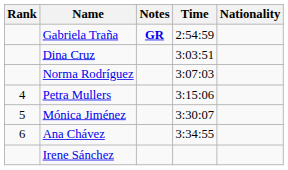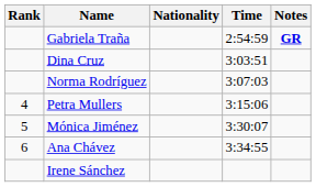 <table class="wikitable sortable" style="text-align:center">
 <tr>
 <th>Rank</th>
 <th>Name</th>
+<th>Nationality</th>
+<th>Time</th>
 <th>Notes</th>
-<th>Time</th>
-<th>Nationality</th>
 </tr>
 <tr>
 <td></td>
 <td align=left><a href='#'>Gabriela Traña</a></td>
+<td align=left></td>
+<td>2:54:59</td>
 <td><strong><a href='#'>GR</a></strong></td>
-<td>2:54:59</td>
-<td align=left></td>
 </tr>
 <tr>
 <td></td>
 <td align=left><a href='#'>Dina Cruz</a></td>
+<td align=left></td>
+<td>3:03:51</td>
 <td></td>
-<td>3:03:51</td>
-<td align=left></td>
 </tr>
 <tr>
 <td></td>
 <td align=left><a href='#'>Norma Rodríguez</a></td>
+<td align=left></td>
+<td>3:07:03</td>
 <td></td>
-<td>3:07:03</td>
-<td align=left></td>
 </tr>
 <tr>
 <td>4</td>
 <td align=left><a href='#'>Petra Mullers</a></td>
+<td align=left></td>
+<td>3:15:06</td>
 <td></td>
-<td>3:15:06</td>
-<td align=left></td>
 </tr>
 <tr>
 <td>5</td>
 <td align=left><a href='#'>Mónica Jiménez</a></td>
+<td align=left></td>
+<td>3:30:07</td>
 <td></td>
-<td>3:30:07</td>
-<td align=left></td>
 </tr>
 <tr>
 <td>6</td>
 <td align=left><a href='#'>Ana Chávez</a></td>
+<td align=left></td>
+<td>3:34:55</td>
 <td></td>
-<td>3:34:55</td>
-<td align=left></td>
 </tr>
 <tr>
 <td></td>
 <td align=left><a href='#'>Irene Sánchez</a></td>
+<td align=left></td>
 <td></td>
 <td></td>
-<td align=left></td>
 </tr>
 </table>
